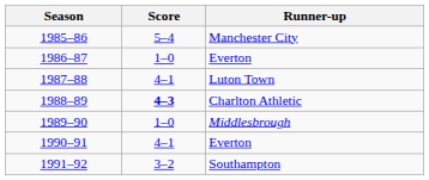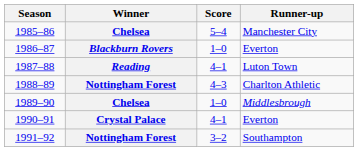 <table class="wikitable sortable plainrowheaders" style="text-align: center; width:500px;">
 <tr>
 <th scope="col">Season</th>
+<th scope="col">Winner</th>
 <th scope="col">Score</th>
 <th scope="col">Runner-up</th>
 </tr>
 <tr>
 <td><a href='#'>1985–86</a></td>
+<th scope="row"><a href='#'>Chelsea</a></th>
 <td><a href='#'>5–4</a></td>
 <td align="left"><a href='#'>Manchester City</a></td>
 </tr>
 <tr>
 <td><a href='#'>1986–87</a></td>
+<th scope="row"><a href='#'><em>Blackburn Rovers</em></a></th>
 <td><a href='#'>1–0</a></td>
 <td align="left"><a href='#'>Everton</a></td>
 </tr>
 <tr>
 <td><a href='#'>1987–88</a></td>
+<th scope="row"><em><a href='#'>Reading</a></em></th>
 <td><a href='#'>4–1</a></td>
 <td align="left"><a href='#'>Luton Town</a></td>
 </tr>
 <tr>
 <td><a href='#'>1988–89</a></td>
-<td><strong><a href='#'>4–3</a> </strong></td>
+<th scope="row"><a href='#'>Nottingham Forest</a></th>
+<td><a href='#'>4–3</a> </td>
 <td align="left"><a href='#'>Charlton Athletic</a></td>
 </tr>
 <tr>
 <td><a href='#'>1989–90</a></td>
+<th scope="row"><a href='#'>Chelsea</a></th>
 <td><a href='#'>1–0</a></td>
 <td align="left"><a href='#'><em>Middlesbrough</em></a></td>
 </tr>
 <tr>
 <td><a href='#'>1990–91</a></td>
+<th scope="row"><a href='#'>Crystal Palace</a></th>
 <td><a href='#'>4–1</a> </td>
 <td align="left"><a href='#'>Everton</a></td>
 </tr>
 <tr>
 <td><a href='#'>1991–92</a></td>
+<th scope="row"><a href='#'>Nottingham Forest</a></th>
 <td><a href='#'>3–2</a> </td>
 <td align="left"><a href='#'>Southampton</a></td>
 </tr>
 </table>
